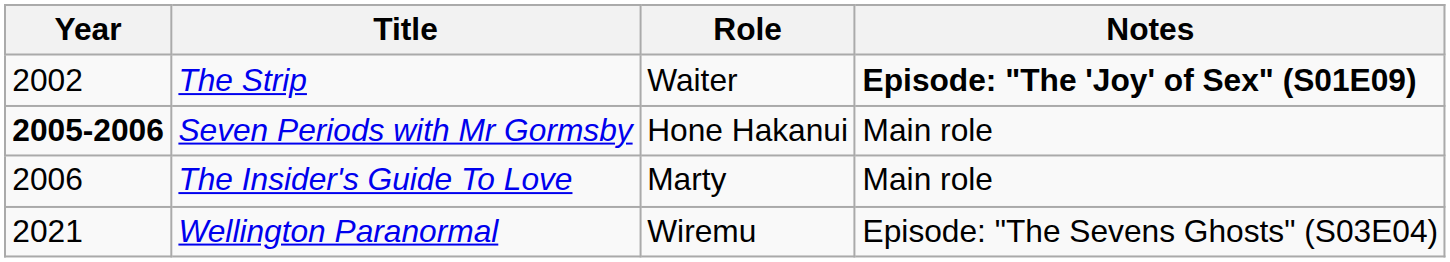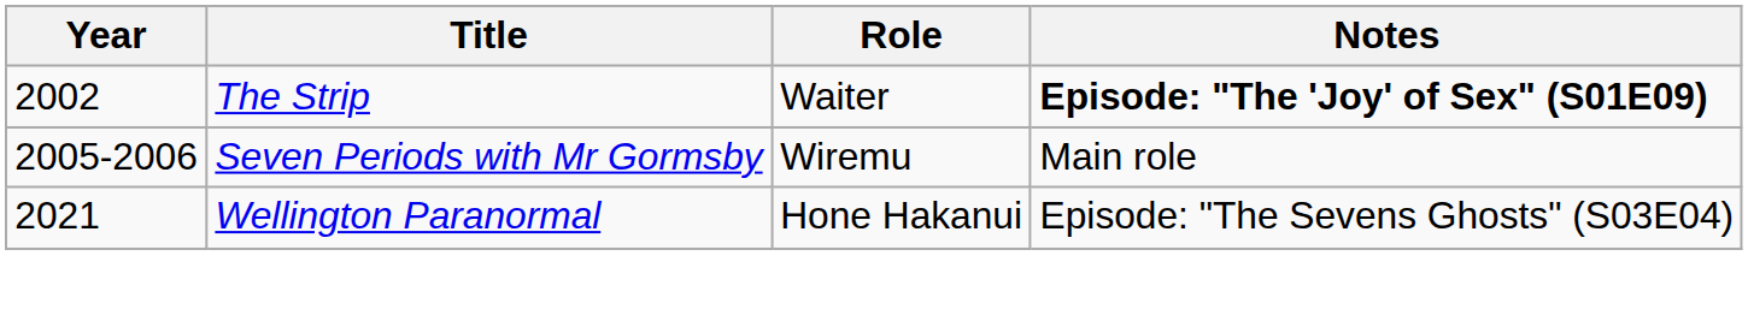 <table class="wikitable sortable">
 <tr>
 <th>Year</th>
 <th>Title</th>
 <th>Role</th>
 <th class="unsortable">Notes</th>
 </tr>
 <tr>
 <td>2002</td>
 <td><em><a href='#'>The Strip</a></em></td>
 <td>Waiter</td>
 <td><strong>Episode:  "The 'Joy' of Sex" (S01E09)</strong></td>
 </tr>
 <tr>
-<td><strong>2005-2006</strong></td>
+<td>2005-2006</td>
 <td><em><a href='#'>Seven Periods with Mr Gormsby</a></em></td>
-<td>Hone Hakanui</td>
-<td>Main role</td>
-</tr>
-<tr>
-<td>2006</td>
-<td><em><a href='#'>The Insider's Guide To Love</a></em></td>
-<td>Marty</td>
+<td>Wiremu</td>
 <td>Main role</td>
 </tr>
 <tr>
 <td>2021</td>
 <td><em><a href='#'>Wellington Paranormal</a></em></td>
-<td>Wiremu</td>
+<td>Hone Hakanui</td>
 <td>Episode: "The Sevens Ghosts"  (S03E04)</td>
 </tr>
 </table>
